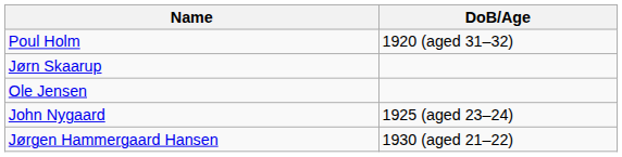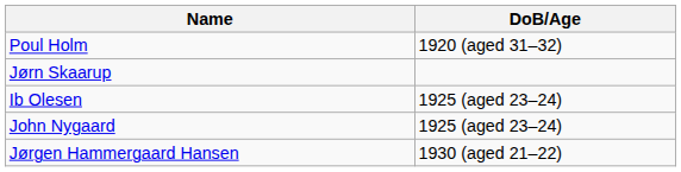 <table class="wikitable" style="width:600px; font-size:95%;">
 <tr>
 <th align="left">Name</th>
 <th align="left">DoB/Age</th>
 </tr>
 <tr>
 <td align="left"><a href='#'>Poul Holm</a></td>
 <td align="left">1920 (aged 31–32)</td>
 </tr>
 <tr>
 <td align="left"><a href='#'>Jørn Skaarup</a></td>
 <td align="left"></td>
 </tr>
 <tr>
-<td align="left"><a href='#'>Ole Jensen</a></td>
-<td align="left"></td>
+<td align="left"><a href='#'>Ib Olesen</a></td>
+<td align="left">1925 (aged 23–24)</td>
 </tr>
 <tr>
 <td align="left"><a href='#'>John Nygaard</a></td>
 <td align="left">1925 (aged 23–24)</td>
 </tr>
 <tr>
 <td align="left"><a href='#'>Jørgen Hammergaard Hansen</a></td>
 <td align="left">1930 (aged 21–22)</td>
 </tr>
 </table>
